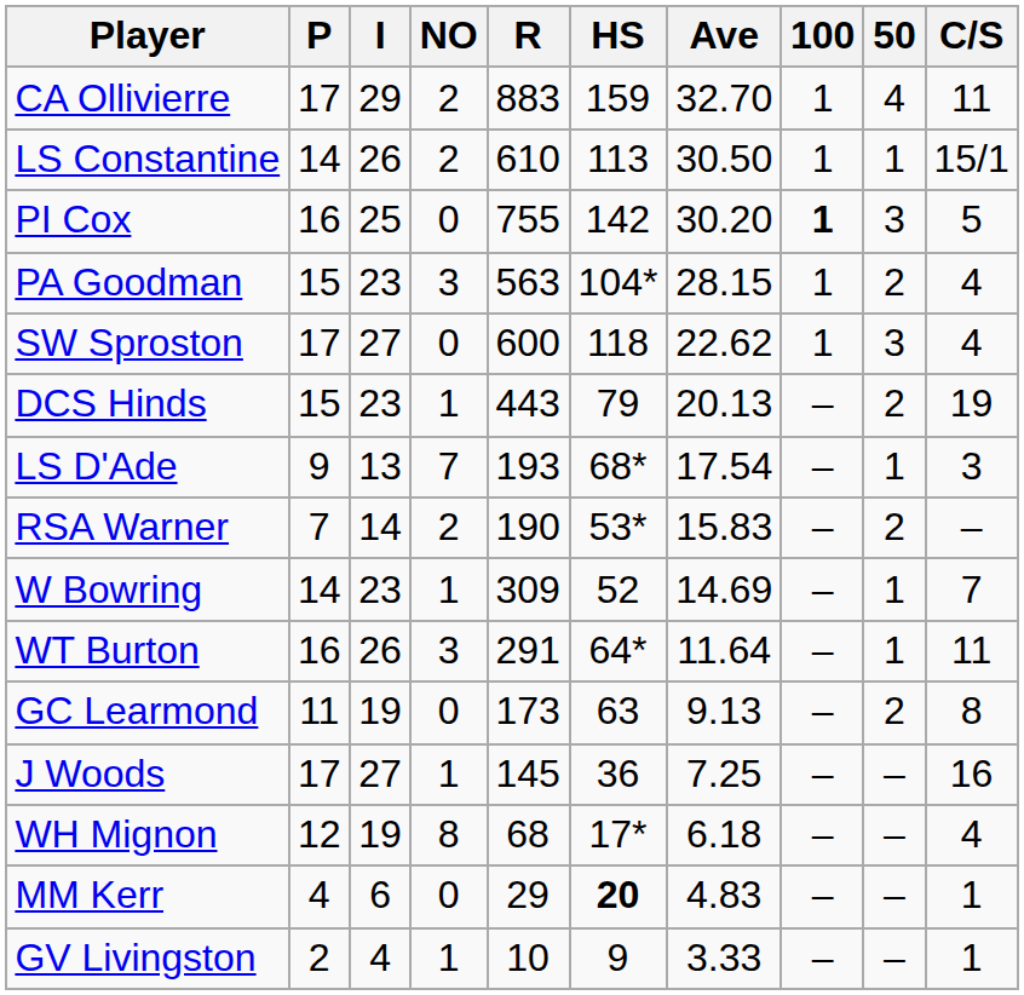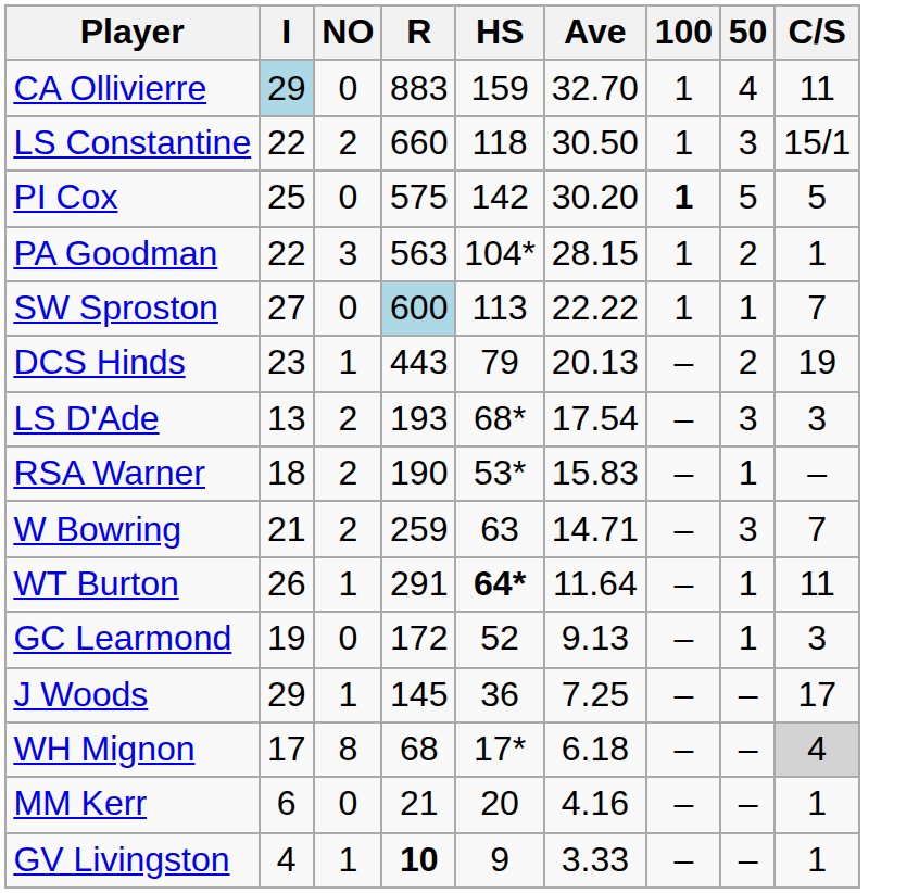 <table class="wikitable" style="text-align: center;">
 <tr>
 <th align=left>Player</th>
-<th>P</th>
 <th>I</th>
 <th>NO</th>
 <th>R</th>
 <th>HS</th>
 <th>Ave</th>
 <th>100</th>
 <th>50</th>
 <th>C/S</th>
 </tr>
 <tr>
 <td align=left><a href='#'>CA Ollivierre</a></td>
-<td>17</td>
-<td>29</td>
-<td>2</td>
+<td style="background: lightblue;">29</td>
+<td>0</td>
 <td>883</td>
 <td>159</td>
 <td>32.70</td>
 <td>1</td>
 <td>4</td>
 <td>11</td>
 </tr>
 <tr>
 <td align=left><a href='#'>LS Constantine</a></td>
-<td>14</td>
-<td>26</td>
+<td>22</td>
 <td>2</td>
-<td>610</td>
-<td>113</td>
+<td>660</td>
+<td>118</td>
 <td>30.50</td>
 <td>1</td>
-<td>1</td>
+<td>3</td>
 <td>15/1</td>
 </tr>
 <tr>
 <td align=left><a href='#'>PI Cox</a></td>
-<td>16</td>
 <td>25</td>
 <td>0</td>
-<td>755</td>
+<td>575</td>
 <td>142</td>
 <td>30.20</td>
 <td><strong>1</strong></td>
-<td>3</td>
+<td>5</td>
 <td>5</td>
 </tr>
 <tr>
 <td align=left><a href='#'>PA Goodman</a></td>
-<td>15</td>
-<td>23</td>
+<td>22</td>
 <td>3</td>
 <td>563</td>
 <td>104*</td>
 <td>28.15</td>
 <td>1</td>
 <td>2</td>
-<td>4</td>
+<td>1</td>
 </tr>
 <tr>
 <td align=left><a href='#'>SW Sproston</a></td>
-<td>17</td>
 <td>27</td>
 <td>0</td>
-<td>600</td>
-<td>118</td>
-<td>22.62</td>
+<td style="background: lightblue;">600</td>
+<td>113</td>
+<td>22.22</td>
 <td>1</td>
-<td>3</td>
-<td>4</td>
+<td>1</td>
+<td>7</td>
 </tr>
 <tr>
 <td align=left><a href='#'>DCS Hinds</a></td>
-<td>15</td>
 <td>23</td>
 <td>1</td>
 <td>443</td>
 <td>79</td>
 <td>20.13</td>
 <td>–</td>
 <td>2</td>
 <td>19</td>
 </tr>
 <tr>
 <td align=left><a href='#'>LS D'Ade</a></td>
-<td>9</td>
 <td>13</td>
-<td>7</td>
+<td>2</td>
 <td>193</td>
 <td>68*</td>
 <td>17.54</td>
 <td>–</td>
-<td>1</td>
+<td>3</td>
 <td>3</td>
 </tr>
 <tr>
 <td align=left><a href='#'>RSA Warner</a></td>
-<td>7</td>
-<td>14</td>
+<td>18</td>
 <td>2</td>
 <td>190</td>
 <td>53*</td>
 <td>15.83</td>
 <td>–</td>
-<td>2</td>
+<td>1</td>
 <td>–</td>
 </tr>
 <tr>
 <td align=left><a href='#'>W Bowring</a></td>
-<td>14</td>
-<td>23</td>
-<td>1</td>
-<td>309</td>
-<td>52</td>
-<td>14.69</td>
+<td>21</td>
+<td>2</td>
+<td>259</td>
+<td>63</td>
+<td>14.71</td>
 <td>–</td>
-<td>1</td>
+<td>3</td>
 <td>7</td>
 </tr>
 <tr>
 <td align=left><a href='#'>WT Burton</a></td>
-<td>16</td>
 <td>26</td>
-<td>3</td>
+<td>1</td>
 <td>291</td>
-<td>64*</td>
+<td><strong>64*</strong></td>
 <td>11.64</td>
 <td>–</td>
 <td>1</td>
 <td>11</td>
 </tr>
 <tr>
 <td align=left><a href='#'>GC Learmond</a></td>
-<td>11</td>
 <td>19</td>
 <td>0</td>
-<td>173</td>
-<td>63</td>
+<td>172</td>
+<td>52</td>
 <td>9.13</td>
 <td>–</td>
-<td>2</td>
-<td>8</td>
+<td>1</td>
+<td>3</td>
 </tr>
 <tr>
 <td align=left><a href='#'>J Woods</a></td>
-<td>17</td>
-<td>27</td>
+<td>29</td>
 <td>1</td>
 <td>145</td>
 <td>36</td>
 <td>7.25</td>
 <td>–</td>
 <td>–</td>
-<td>16</td>
+<td>17</td>
 </tr>
 <tr>
 <td align=left><a href='#'>WH Mignon</a></td>
-<td>12</td>
-<td>19</td>
+<td>17</td>
 <td>8</td>
 <td>68</td>
 <td>17*</td>
 <td>6.18</td>
 <td>–</td>
 <td>–</td>
-<td>4</td>
+<td style="background: lightgrey;">4</td>
 </tr>
 <tr>
 <td align=left><a href='#'>MM Kerr</a></td>
-<td>4</td>
 <td>6</td>
 <td>0</td>
-<td>29</td>
-<td><strong>20</strong></td>
-<td>4.83</td>
+<td>21</td>
+<td>20</td>
+<td>4.16</td>
 <td>–</td>
 <td>–</td>
 <td>1</td>
 </tr>
 <tr>
 <td align=left><a href='#'>GV Livingston</a></td>
-<td>2</td>
 <td>4</td>
 <td>1</td>
-<td>10</td>
+<td><strong>10</strong></td>
 <td>9</td>
 <td>3.33</td>
 <td>–</td>
 <td>–</td>
 <td>1</td>
 </tr>
 </table>
